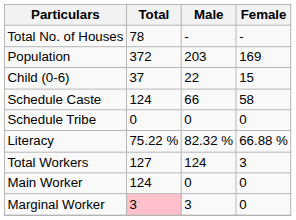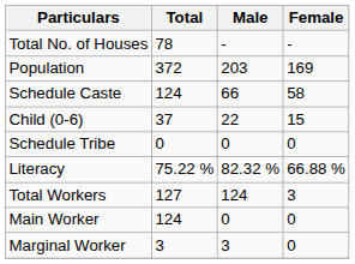 <table class="wikitable sortable">
 <tr>
 <th>Particulars</th>
 <th>Total</th>
 <th>Male</th>
 <th>Female</th>
 </tr>
 <tr>
 <td>Total No. of Houses</td>
 <td>78</td>
 <td>-</td>
 <td>-</td>
 </tr>
 <tr>
 <td>Population</td>
 <td>372</td>
 <td>203</td>
 <td>169</td>
 </tr>
 <tr>
+<td>Schedule Caste</td>
+<td>124</td>
+<td>66</td>
+<td>58</td>
+</tr>
+<tr>
 <td>Child (0-6)</td>
 <td>37</td>
 <td>22</td>
 <td>15</td>
-</tr>
-<tr>
-<td>Schedule Caste</td>
-<td>124</td>
-<td>66</td>
-<td>58</td>
 </tr>
 <tr>
 <td>Schedule Tribe</td>
 <td>0</td>
 <td>0</td>
 <td>0</td>
 </tr>
 <tr>
 <td>Literacy</td>
 <td>75.22 %</td>
 <td>82.32 %</td>
 <td>66.88 %</td>
 </tr>
 <tr>
 <td>Total Workers</td>
 <td>127</td>
 <td>124</td>
 <td>3</td>
 </tr>
 <tr>
 <td>Main Worker</td>
 <td>124</td>
 <td>0</td>
 <td>0</td>
 </tr>
 <tr>
 <td>Marginal Worker</td>
-<td style="background: pink;">3</td>
+<td>3</td>
 <td>3</td>
 <td>0</td>
 </tr>
 <tr>
 </tr>
 </table>
